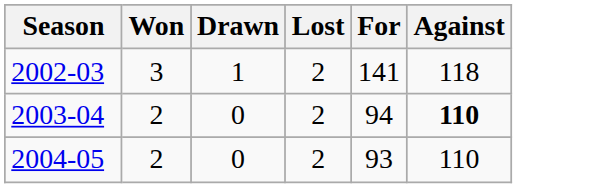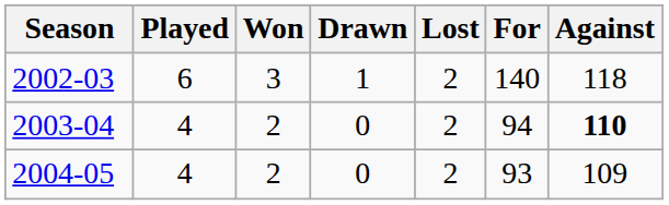 <table class=wikitable>
 <tr>
 <th width="60">Season</th>
+<th width="20">Played</th>
 <th width="20">Won</th>
 <th width="20">Drawn</th>
 <th width="20">Lost</th>
 <th width="20">For</th>
 <th width="20">Against</th>
 </tr>
 <tr align=center>
 <td align=left><a href='#'>2002-03</a></td>
+<td>6</td>
 <td>3</td>
 <td>1</td>
 <td>2</td>
-<td>141</td>
+<td>140</td>
 <td>118</td>
 </tr>
 <tr align=center>
 <td align=left><a href='#'>2003-04</a></td>
+<td>4</td>
 <td>2</td>
 <td>0</td>
 <td>2</td>
 <td>94</td>
 <td><strong>110</strong></td>
 </tr>
 <tr align=center>
 <td align=left><a href='#'>2004-05</a></td>
+<td>4</td>
 <td>2</td>
 <td>0</td>
 <td>2</td>
 <td>93</td>
-<td>110</td>
+<td>109</td>
 </tr>
 </table>
